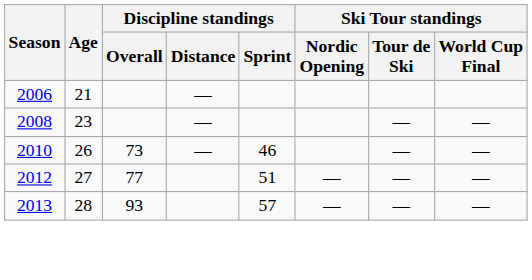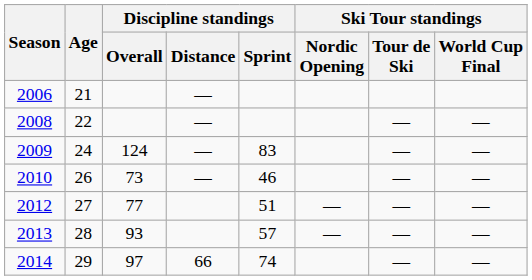 <table class="wikitable" style="text-align: center;">
 <tr>
 <th rowspan="2" scope="col">Season</th>
 <th rowspan="2" scope="col">Age</th>
 <th colspan="3" scope="col">Discipline standings</th>
 <th colspan="3" scope="col">Ski Tour standings</th>
 </tr>
 <tr>
 <th scope="col">Overall</th>
 <th scope="col">Distance</th>
 <th scope="col">Sprint</th>
 <th scope="col">Nordic<br>Opening</th>
 <th scope="col">Tour de<br>Ski</th>
 <th scope="col">World Cup<br>Final</th>
 </tr>
 <tr>
 <td><a href='#'>2006</a></td>
 <td>21</td>
 <td></td>
 <td>—</td>
 <td></td>
 <td></td>
 <td></td>
 <td></td>
 </tr>
 <tr>
 <td><a href='#'>2008</a></td>
-<td>23</td>
+<td>22</td>
 <td></td>
 <td>—</td>
 <td></td>
+<td></td>
+<td>—</td>
+<td>—</td>
+</tr>
+<tr>
+<td><a href='#'>2009</a></td>
+<td>24</td>
+<td>124</td>
+<td>—</td>
+<td>83</td>
 <td></td>
 <td>—</td>
 <td>—</td>
 </tr>
 <tr>
 <td><a href='#'>2010</a></td>
 <td>26</td>
 <td>73</td>
 <td>—</td>
 <td>46</td>
 <td></td>
 <td>—</td>
 <td>—</td>
 </tr>
 <tr>
 <td><a href='#'>2012</a></td>
 <td>27</td>
 <td>77</td>
 <td></td>
 <td>51</td>
 <td>—</td>
 <td>—</td>
 <td>—</td>
 </tr>
 <tr>
 <td><a href='#'>2013</a></td>
 <td>28</td>
 <td>93</td>
 <td></td>
 <td>57</td>
 <td>—</td>
 <td>—</td>
 <td>—</td>
 </tr>
+<tr>
+<td><a href='#'>2014</a></td>
+<td>29</td>
+<td>97</td>
+<td>66</td>
+<td>74</td>
+<td></td>
+<td>—</td>
+<td>—</td>
+</tr>
 </table>
